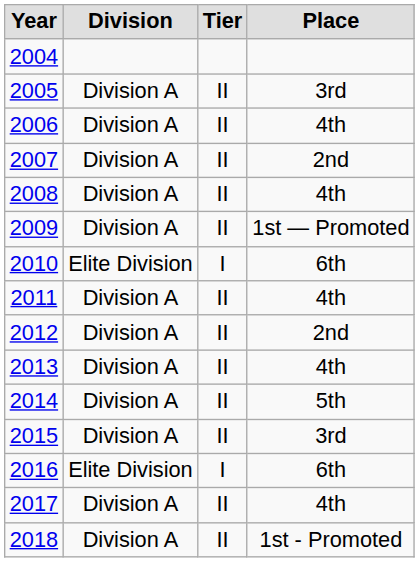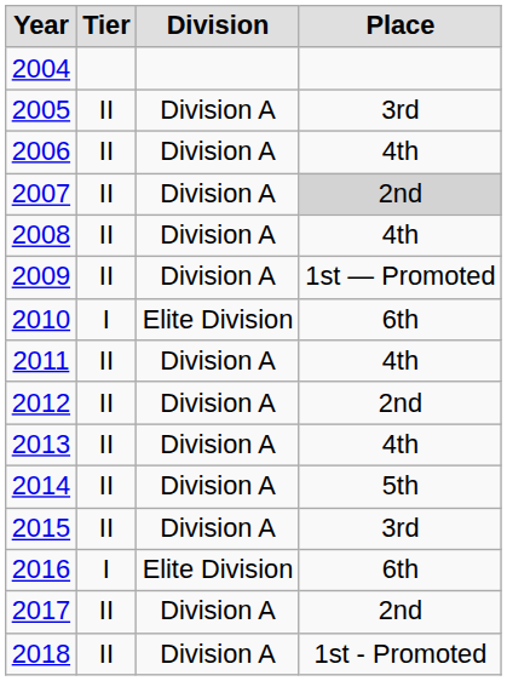 <table class="wikitable">
 <tr style="text-align:center; background:#dfdfdf;">
 <td><strong>Year</strong></td>
+<td><strong>Tier</strong></td>
 <td><strong>Division</strong></td>
-<td><strong>Tier</strong></td>
 <td><strong>Place</strong></td>
 </tr>
 <tr style="text-align:center;">
 <td><a href='#'>2004</a></td>
 <td></td>
 <td></td>
 <td></td>
 </tr>
 <tr style="text-align:center;">
 <td><a href='#'>2005</a></td>
+<td>II</td>
 <td>Division A</td>
-<td>II</td>
 <td>3rd</td>
 </tr>
 <tr style="text-align:center;">
 <td><a href='#'>2006</a></td>
+<td>II</td>
 <td>Division A</td>
-<td>II</td>
 <td>4th</td>
 </tr>
 <tr style="text-align:center;">
 <td><a href='#'>2007</a></td>
+<td>II</td>
 <td>Division A</td>
-<td>II</td>
-<td>2nd</td>
+<td style="background: lightgrey;">2nd</td>
 </tr>
 <tr style="text-align:center;">
 <td><a href='#'>2008</a></td>
+<td>II</td>
 <td>Division A</td>
-<td>II</td>
 <td>4th</td>
 </tr>
 <tr style="text-align:center;">
 <td><a href='#'>2009</a></td>
+<td>II</td>
 <td>Division A</td>
-<td>II</td>
 <td>1st — Promoted</td>
 </tr>
 <tr style="text-align:center;">
 <td><a href='#'>2010</a></td>
+<td>I</td>
 <td>Elite Division</td>
-<td>I</td>
 <td>6th</td>
 </tr>
 <tr style="text-align:center;">
 <td><a href='#'>2011</a></td>
+<td>II</td>
 <td>Division A</td>
-<td>II</td>
 <td>4th</td>
 </tr>
 <tr style="text-align:center;">
 <td><a href='#'>2012</a></td>
+<td>II</td>
 <td>Division A</td>
-<td>II</td>
 <td>2nd</td>
 </tr>
 <tr style="text-align:center;">
 <td><a href='#'>2013</a></td>
+<td>II</td>
 <td>Division A</td>
-<td>II</td>
 <td>4th</td>
 </tr>
 <tr style="text-align:center;">
 <td><a href='#'>2014</a></td>
+<td>II</td>
 <td>Division A</td>
-<td>II</td>
 <td>5th</td>
 </tr>
 <tr style="text-align:center;">
 <td><a href='#'>2015</a></td>
+<td>II</td>
 <td>Division A</td>
-<td>II</td>
 <td>3rd</td>
 </tr>
 <tr style="text-align:center;">
 <td><a href='#'>2016</a></td>
+<td>I</td>
 <td>Elite Division</td>
-<td>I</td>
 <td>6th</td>
 </tr>
 <tr style="text-align:center;">
 <td><a href='#'>2017</a></td>
+<td>II</td>
 <td>Division A</td>
-<td>II</td>
-<td>4th</td>
+<td>2nd</td>
 </tr>
 <tr style="text-align:center;">
 <td><a href='#'>2018</a></td>
+<td>II</td>
 <td>Division A</td>
-<td>II</td>
 <td>1st - Promoted</td>
 </tr>
 </table>
